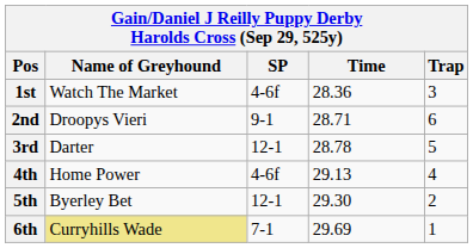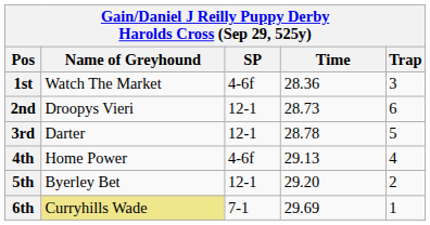 <table class="wikitable">
 <tr>
 <th colspan="6"><a href='#'>Gain/Daniel J Reilly Puppy Derby</a><br> <a href='#'>Harolds Cross</a> (Sep 29, 525y)</th>
 </tr>
 <tr>
 <th width=30>Pos</th>
 <th width=180>Name of Greyhound</th>
 <th width=50>SP</th>
 <th width=100>Time</th>
 <th width=30>Trap</th>
 </tr>
 <tr>
 <th>1st</th>
 <td>Watch The Market</td>
 <td>4-6f</td>
 <td>28.36</td>
 <td>3</td>
 </tr>
 <tr>
 <th>2nd</th>
 <td>Droopys Vieri  </td>
-<td>9-1</td>
-<td>28.71</td>
+<td>12-1</td>
+<td>28.73</td>
 <td>6</td>
 </tr>
 <tr>
 <th>3rd</th>
 <td>Darter</td>
 <td>12-1</td>
 <td>28.78</td>
 <td>5</td>
 </tr>
 <tr>
 <th>4th</th>
 <td>Home Power</td>
 <td>4-6f</td>
 <td>29.13</td>
 <td>4</td>
 </tr>
 <tr>
 <th>5th</th>
 <td>Byerley Bet</td>
 <td>12-1</td>
-<td>29.30</td>
+<td>29.20</td>
 <td>2</td>
 </tr>
 <tr>
 <th>6th</th>
 <td style="background: khaki;">Curryhills Wade</td>
 <td>7-1</td>
 <td>29.69</td>
 <td>1</td>
 </tr>
 </table>
